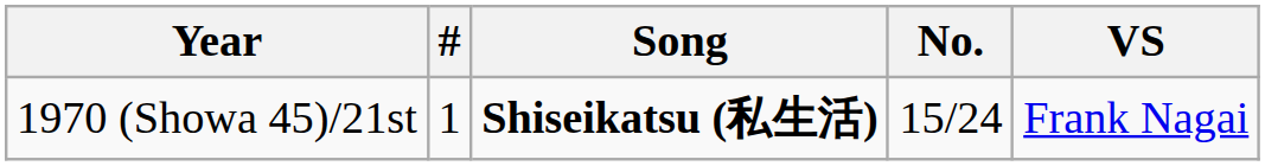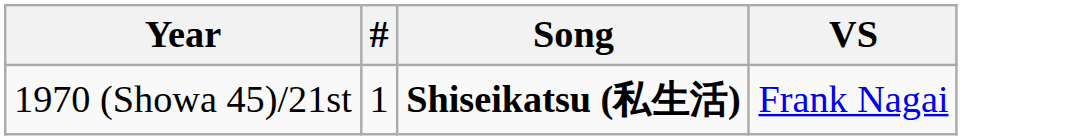 <table class="wikitable">
 <tr>
 <th>Year</th>
 <th>#</th>
 <th>Song</th>
-<th>No.</th>
 <th>VS</th>
 </tr>
 <tr>
 <td>1970 (Showa 45)/21st</td>
 <td>1</td>
 <td><strong>Shiseikatsu (私生活)</strong></td>
-<td>15/24</td>
 <td><a href='#'>Frank Nagai</a></td>
 </tr>
 </table>
